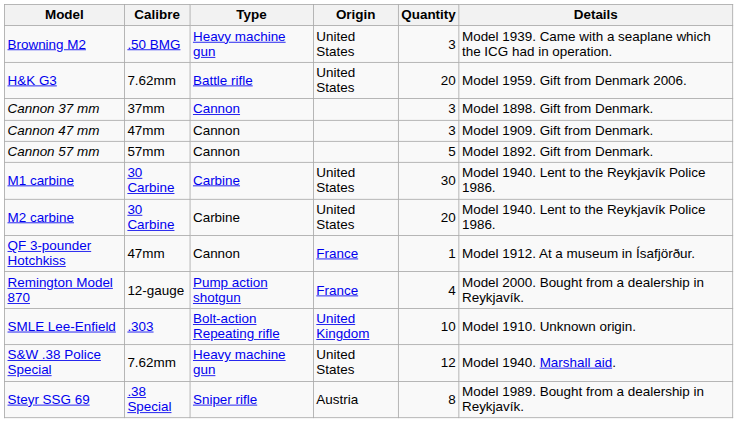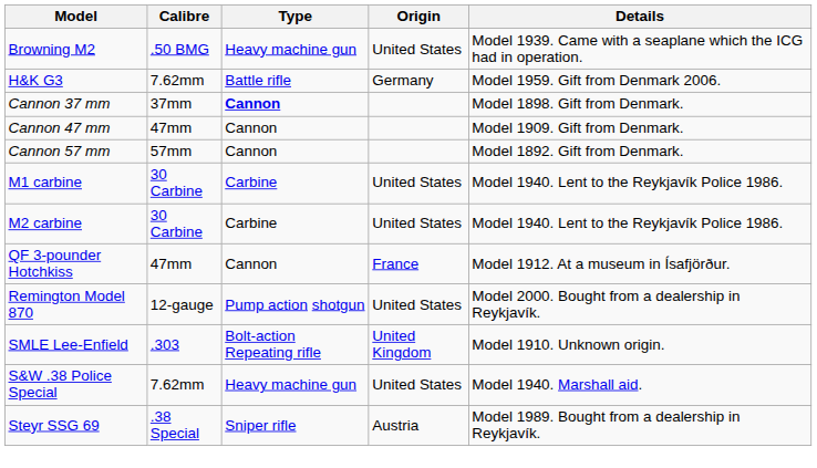 <table class="wikitable">
 <tr>
 <th>Model</th>
 <th>Calibre</th>
 <th>Type</th>
 <th>Origin</th>
-<th>Quantity</th>
 <th>Details</th>
 </tr>
 <tr>
 <td><a href='#'>Browning M2</a></td>
 <td><a href='#'>.50 BMG</a></td>
 <td><a href='#'>Heavy machine gun</a></td>
 <td>United States</td>
-<td style="text-align: right;">3</td>
 <td>Model 1939. Came with a seaplane which the ICG had in operation.</td>
 </tr>
 <tr>
 <td><a href='#'>H&K G3</a></td>
 <td>7.62mm</td>
 <td><a href='#'>Battle rifle</a></td>
-<td>United States</td>
-<td style="text-align: right;">20</td>
+<td>Germany</td>
 <td>Model 1959. Gift from Denmark 2006.</td>
 </tr>
 <tr>
 <td><em>Cannon 37 mm</em></td>
 <td>37mm</td>
-<td><a href='#'>Cannon</a></td>
+<td><strong><a href='#'>Cannon</a></strong></td>
 <td></td>
-<td style="text-align: right;">3</td>
 <td>Model 1898. Gift from Denmark.</td>
 </tr>
 <tr>
 <td><em>Cannon 47 mm</em></td>
 <td>47mm</td>
 <td>Cannon</td>
 <td></td>
-<td style="text-align: right;">3</td>
 <td>Model 1909. Gift from Denmark.</td>
 </tr>
 <tr>
 <td><em>Cannon 57 mm</em></td>
 <td>57mm</td>
 <td>Cannon</td>
 <td></td>
-<td style="text-align: right;">5</td>
 <td>Model 1892. Gift from Denmark.</td>
 </tr>
 <tr>
 <td><a href='#'>M1 carbine</a></td>
 <td><a href='#'>30 Carbine</a></td>
 <td><a href='#'>Carbine</a></td>
 <td>United States</td>
-<td style="text-align: right;">30</td>
 <td>Model 1940. Lent to the Reykjavík Police 1986.</td>
 </tr>
 <tr>
 <td><a href='#'>M2 carbine</a></td>
 <td><a href='#'>30 Carbine</a></td>
 <td>Carbine</td>
 <td>United States</td>
-<td style="text-align: right;">20</td>
 <td>Model 1940. Lent to the Reykjavík Police 1986.</td>
 </tr>
 <tr>
 <td><a href='#'>QF 3-pounder Hotchkiss</a></td>
 <td>47mm</td>
 <td>Cannon</td>
 <td><a href='#'>France</a></td>
-<td style="text-align: right;">1</td>
 <td>Model 1912. At a museum in Ísafjörður.</td>
 </tr>
 <tr>
 <td><a href='#'>Remington Model 870</a></td>
 <td>12-gauge</td>
 <td><a href='#'>Pump action</a> <a href='#'>shotgun</a></td>
-<td><a href='#'>France</a></td>
-<td style="text-align: right;">4</td>
+<td>United States</td>
 <td>Model 2000. Bought from a dealership in Reykjavík.</td>
 </tr>
 <tr>
 <td><a href='#'>SMLE Lee-Enfield</a></td>
 <td><a href='#'>.303</a></td>
 <td><a href='#'>Bolt-action</a> <a href='#'>Repeating rifle</a></td>
 <td><a href='#'>United Kingdom</a></td>
-<td style="text-align: right;">10</td>
 <td>Model 1910. Unknown origin.</td>
 </tr>
 <tr>
 <td><a href='#'>S&W .38 Police Special</a></td>
 <td>7.62mm</td>
 <td><a href='#'>Heavy machine gun</a></td>
 <td>United States</td>
-<td style="text-align: right;">12</td>
 <td>Model 1940. <a href='#'>Marshall aid</a>.</td>
 </tr>
 <tr>
 <td><a href='#'>Steyr SSG 69</a></td>
 <td><a href='#'>.38 Special</a></td>
 <td><a href='#'>Sniper rifle</a></td>
 <td>Austria</td>
-<td style="text-align: right;">8</td>
 <td>Model 1989. Bought from a dealership in Reykjavík.</td>
 </tr>
 </table>
